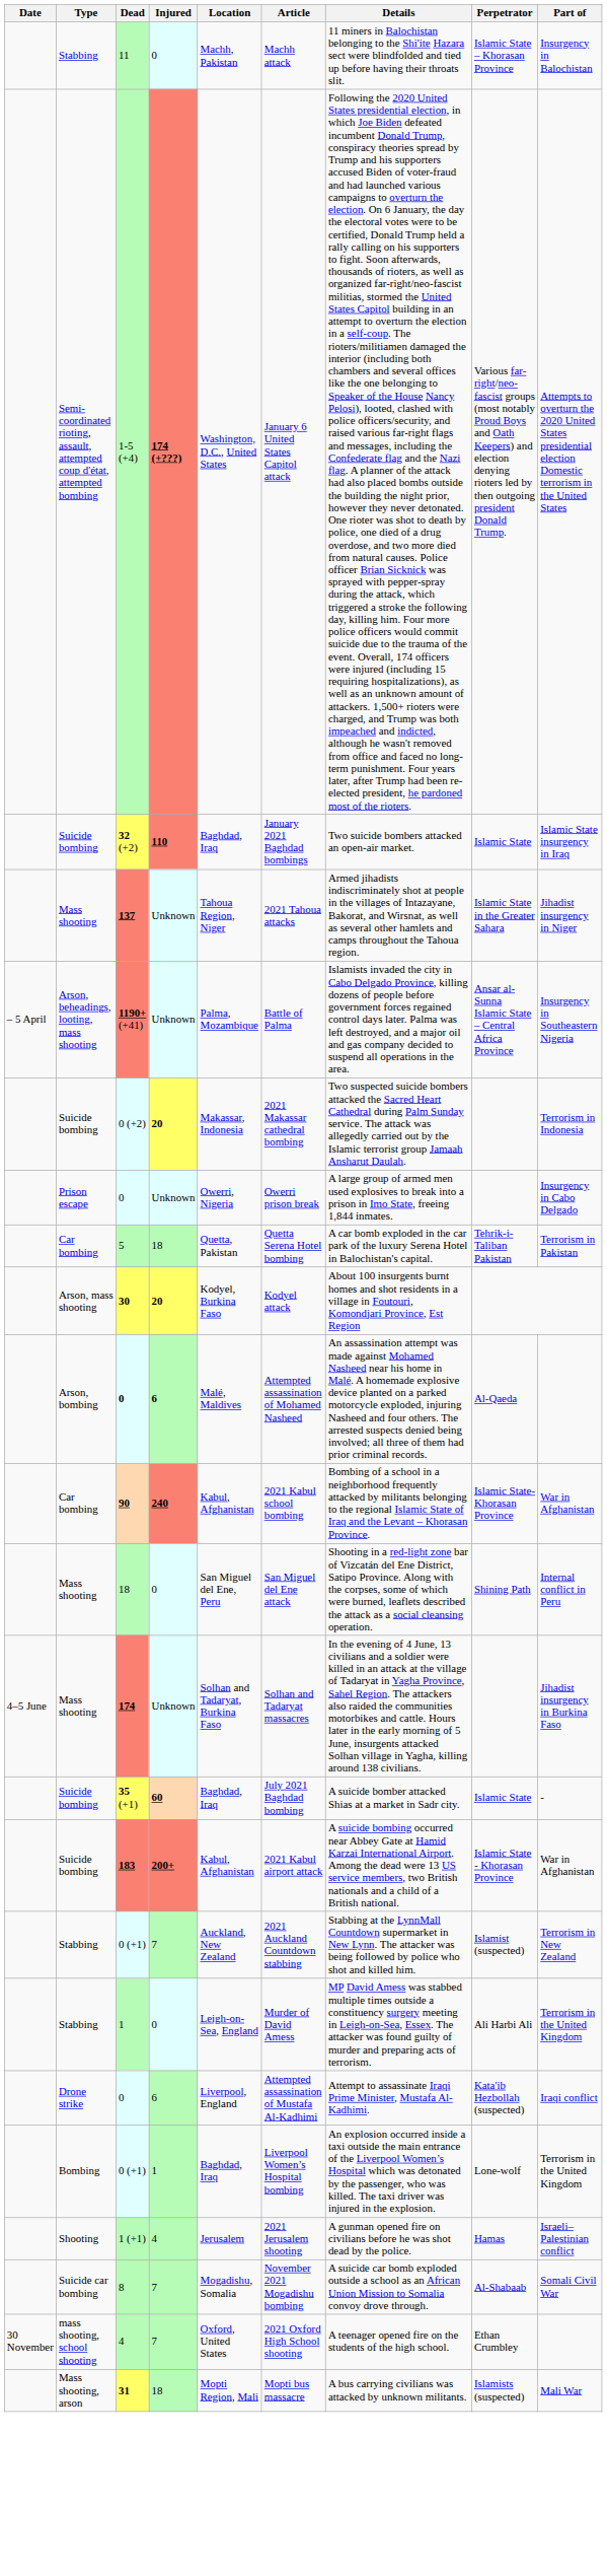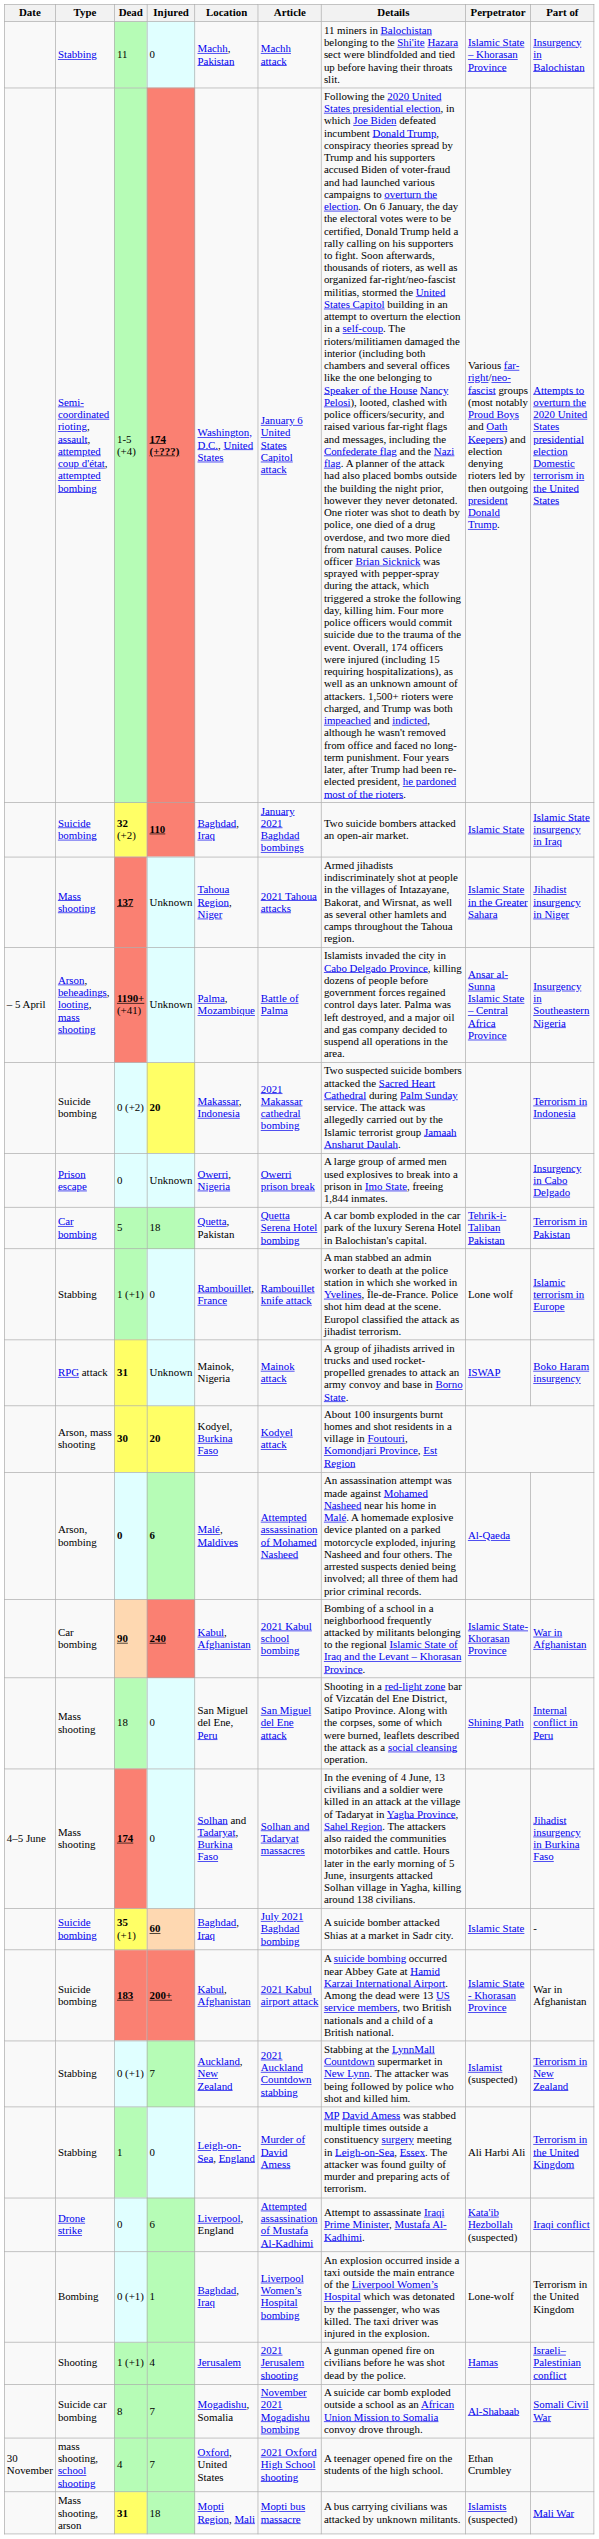 <table class="wikitable sortable" id="terrorIncidents2020">
 <tr>
 <th>Date</th>
 <th>Type</th>
 <th data-sort-type="number">Dead</th>
 <th data-sort-type="number">Injured</th>
 <th>Location</th>
 <th>Article</th>
 <th class="unsortable">Details</th>
 <th>Perpetrator</th>
 <th>Part of</th>
 </tr>
 <tr>
 <td></td>
 <td><a href='#'>Stabbing</a></td>
 <td style="background:#b6fcb6;text-align:left">11</td>
 <td style="background:#E0FFFF;text-align:left">0</td>
 <td><a href='#'>Machh</a>, <a href='#'>Pakistan</a></td>
 <td><a href='#'>Machh attack</a></td>
 <td>11 miners in <a href='#'>Balochistan</a> belonging to the <a href='#'>Shi'ite</a> <a href='#'>Hazara</a> sect were blindfolded and tied up before having their throats slit.</td>
 <td><a href='#'>Islamic State – Khorasan Province</a></td>
 <td><a href='#'>Insurgency in Balochistan</a></td>
 </tr>
 <tr>
 <td></td>
 <td><a href='#'>Semi-coordinated rioting</a>, <a href='#'>assault</a>, <a href='#'>attempted coup d'état</a>, <a href='#'>attempted bombing</a></td>
 <td style="background:#B6FCB6;text-align:left">1-5 (+4)</td>
 <td style="background:#FA8072;text-align:left"><u><strong>174 (+???)</strong></u></td>
 <td><a href='#'>Washington, D.C.</a>, <a href='#'>United States</a></td>
 <td><a href='#'>January 6 United States Capitol attack</a></td>
 <td>Following the <a href='#'>2020 United States presidential election</a>, in which <a href='#'>Joe Biden</a> defeated incumbent <a href='#'>Donald Trump</a>, conspiracy theories spread by Trump and his supporters accused Biden of voter-fraud and had launched various campaigns to <a href='#'>overturn the election</a>. On 6 January, the day the electoral votes were to be certified, Donald Trump held a rally calling on his supporters to fight. Soon afterwards, thousands of rioters, as well as organized far-right/neo-fascist militias, stormed the <a href='#'>United States Capitol</a> building in an attempt to overturn the election in a <a href='#'>self-coup</a>. The rioters/militiamen damaged the interior (including both chambers and several offices like the one belonging to <a href='#'>Speaker of the House</a> <a href='#'>Nancy Pelosi</a>), looted, clashed with police officers/security, and raised various far-right flags and messages, including the <a href='#'>Confederate flag</a> and the <a href='#'>Nazi flag</a>. A planner of the attack had also placed bombs outside the building the night prior, however they never detonated. One rioter was shot to death by police, one died of a drug overdose, and two more died from natural causes. Police officer <a href='#'>Brian Sicknick</a> was sprayed with pepper-spray during the attack, which triggered a stroke the following day, killing him. Four more police officers would commit suicide due to the trauma of the event. Overall, 174 officers were injured (including 15 requiring hospitalizations), as well as an unknown amount of attackers. 1,500+ rioters were charged, and Trump was both <a href='#'>impeached</a> and <a href='#'>indicted</a>, although he wasn't removed from office and faced no long-term punishment. Four years later, after Trump had been re-elected president, <a href='#'>he pardoned most of the rioters</a>.</td>
 <td>Various <a href='#'>far-right</a>/<a href='#'>neo-fascist</a> groups (most notably <a href='#'>Proud Boys</a> and <a href='#'>Oath Keepers</a>) and election denying rioters led by then outgoing <a href='#'>president</a> <a href='#'>Donald Trump</a>.</td>
 <td><a href='#'>Attempts to overturn the 2020 United States presidential election</a><br><a href='#'>Domestic terrorism in the United States</a></td>
 </tr>
 <tr>
 <td></td>
 <td><a href='#'>Suicide bombing</a></td>
 <td style="background:#FFFF66;text-align:left"><strong>32</strong> (+2)</td>
 <td style="background:#FA8072;text-align:left"><u><strong>110</strong></u></td>
 <td><a href='#'>Baghdad</a>, <a href='#'>Iraq</a></td>
 <td><a href='#'>January 2021 Baghdad bombings</a></td>
 <td>Two suicide bombers attacked an open-air market.</td>
 <td><a href='#'>Islamic State</a></td>
 <td><a href='#'>Islamic State insurgency in Iraq</a></td>
 </tr>
 <tr>
 <td></td>
 <td><a href='#'>Mass shooting</a></td>
 <td style="background:#FA8072;text-align:left"><u><strong>137</strong></u></td>
 <td style="background:#E0FFFF;text-align:left">Unknown</td>
 <td><a href='#'>Tahoua Region</a>, <a href='#'>Niger</a></td>
 <td><a href='#'>2021 Tahoua attacks</a></td>
 <td>Armed jihadists indiscriminately shot at people in the villages of Intazayane, Bakorat, and Wirsnat, as well as several other hamlets and camps throughout the Tahoua region.</td>
 <td><a href='#'>Islamic State in the Greater Sahara</a></td>
 <td><a href='#'>Jihadist insurgency in Niger</a></td>
 </tr>
 <tr>
 <td> – 5 April</td>
 <td><a href='#'>Arson</a>, <a href='#'>beheadings</a>, <a href='#'>looting</a>, <a href='#'>mass shooting</a></td>
 <td style="background:#FA8072;text-align:left"><u><strong>1190+</strong></u> (+41) </td>
 <td style="background:#E0FFFF;text-align:left">Unknown</td>
 <td><a href='#'>Palma</a>, <a href='#'>Mozambique</a></td>
 <td><a href='#'>Battle of Palma</a></td>
 <td>Islamists invaded the city in <a href='#'>Cabo Delgado Province</a>, killing dozens of people before government forces regained control days later. Palma was left destroyed, and a major oil and gas company decided to suspend all operations in the area.</td>
 <td><a href='#'>Ansar al-Sunna</a><br><a href='#'>Islamic State – Central Africa Province</a></td>
 <td><a href='#'>Insurgency in Southeastern Nigeria</a></td>
 </tr>
 <tr>
 <td></td>
 <td>Suicide bombing</td>
 <td style="background:#E0FFFF;text-align:left">0 (+2)</td>
 <td style="background:#FFFF66;text-align:left"><strong>20</strong></td>
 <td><a href='#'>Makassar</a>, <a href='#'>Indonesia</a></td>
 <td><a href='#'>2021 Makassar cathedral bombing</a></td>
 <td>Two suspected suicide bombers attacked the <a href='#'>Sacred Heart Cathedral</a> during <a href='#'>Palm Sunday</a> service. The attack was allegedly carried out by the Islamic terrorist group <a href='#'>Jamaah Ansharut Daulah</a>.</td>
 <td></td>
 <td><a href='#'>Terrorism in Indonesia</a></td>
 </tr>
 <tr>
 <td></td>
 <td><a href='#'>Prison escape</a></td>
 <td style="background:#E0FFFF;text-align:left">0</td>
 <td style="background:#E0FFFF;text-align:left">Unknown</td>
 <td><a href='#'>Owerri</a>, <a href='#'>Nigeria</a></td>
 <td><a href='#'>Owerri prison break</a></td>
 <td>A large group of armed men used explosives to break into a prison in <a href='#'>Imo State</a>, freeing 1,844 inmates.</td>
 <td></td>
 <td><a href='#'>Insurgency in Cabo Delgado</a></td>
 </tr>
 <tr>
 <td></td>
 <td><a href='#'>Car bombing</a></td>
 <td style="background:#B6FCB6;text-align:left">5</td>
 <td style="background:#b6fcb6;text-align:left">18</td>
 <td><a href='#'>Quetta</a>, Pakistan</td>
 <td><a href='#'>Quetta Serena Hotel bombing</a></td>
 <td>A car bomb exploded in the car park of the luxury Serena Hotel in Balochistan's capital.</td>
 <td><a href='#'>Tehrik-i-Taliban Pakistan</a></td>
 <td><a href='#'>Terrorism in Pakistan</a></td>
 </tr>
 <tr>
 <td></td>
+<td>Stabbing</td>
+<td style="background:#B6FCB6;text-align:left">1 (+1)</td>
+<td style="background:#E0FFFF;text-align:left">0</td>
+<td><a href='#'>Rambouillet</a>, <a href='#'>France</a></td>
+<td><a href='#'>Rambouillet knife attack</a></td>
+<td>A man stabbed an admin worker to death at the police station in which she worked in <a href='#'>Yvelines</a>, Île-de-France. Police shot him dead at the scene. Europol classified the attack as jihadist terrorism.</td>
+<td>Lone wolf</td>
+<td><a href='#'>Islamic terrorism in Europe</a></td>
+</tr>
+<tr>
+<td></td>
+<td><a href='#'>RPG</a> attack</td>
+<td style="background:#FFFF66;text-align:left"><strong>31</strong></td>
+<td style="background:#E0FFFF;text-align:left">Unknown</td>
+<td>Mainok, Nigeria</td>
+<td><a href='#'>Mainok attack</a></td>
+<td>A group of jihadists arrived in trucks and used rocket-propelled grenades to attack an army convoy and base in <a href='#'>Borno State</a>.</td>
+<td><a href='#'>ISWAP</a></td>
+<td><a href='#'>Boko Haram insurgency</a></td>
+</tr>
+<tr>
+<td></td>
 <td>Arson, mass shooting</td>
 <td style="background:#FFFF66;text-align:left"><strong>30</strong></td>
 <td style="background:#FFFF66;text-align:left"><strong>20</strong></td>
 <td>Kodyel, <a href='#'>Burkina Faso</a></td>
 <td><a href='#'>Kodyel attack</a></td>
 <td>About 100 insurgents burnt homes and shot residents in a village in <a href='#'>Foutouri</a>, <a href='#'>Komondjari Province</a>, <a href='#'>Est Region</a></td>
 </tr>
 <tr>
 <td></td>
 <td>Arson, bombing</td>
 <td style="background:#E0FFFF;text-align:left"><strong>0</strong></td>
 <td style="background:#B6FCB6;text-align:left"><strong>6</strong></td>
 <td><a href='#'>Malé</a>, <a href='#'>Maldives</a></td>
 <td><a href='#'>Attempted assassination of Mohamed Nasheed</a></td>
 <td>An assassination attempt was made against <a href='#'>Mohamed Nasheed</a> near his home in <a href='#'>Malé</a>. A homemade explosive device planted on a parked motorcycle exploded, injuring Nasheed and four others. The arrested suspects denied being involved; all three of them had prior criminal records.</td>
 <td><a href='#'>Al-Qaeda</a></td>
 <td></td>
 </tr>
 <tr>
 <td></td>
 <td>Car bombing</td>
 <td style="background:#FED8B1;text-align:left"><u><strong>90</strong></u></td>
 <td style="background:#FA8072;text-align:left"><u><strong>240</strong></u></td>
 <td><a href='#'>Kabul</a>, <a href='#'>Afghanistan</a></td>
 <td><a href='#'>2021 Kabul school bombing</a></td>
 <td>Bombing of a school in a neighborhood frequently attacked by militants belonging to the regional <a href='#'>Islamic State of Iraq and the Levant – Khorasan Province</a>.</td>
 <td><a href='#'>Islamic State-Khorasan Province</a></td>
 <td><a href='#'>War in Afghanistan</a></td>
 </tr>
 <tr>
 <td></td>
 <td>Mass shooting</td>
 <td style="background:#b6fcb6;text-align:left">18</td>
 <td style="background:#E0FFFF;text-align:left">0</td>
 <td>San Miguel del Ene, <a href='#'>Peru</a></td>
 <td><a href='#'>San Miguel del Ene attack</a></td>
 <td>Shooting in a <a href='#'>red-light zone</a> bar of Vizcatán del Ene District, Satipo Province. Along with the corpses, some of which were burned, leaflets described the attack as a <a href='#'>social cleansing</a> operation.</td>
 <td><a href='#'>Shining Path</a></td>
 <td><a href='#'>Internal conflict in Peru</a></td>
 </tr>
 <tr>
 <td>4–5 June</td>
 <td>Mass shooting</td>
 <td style="background:#FA8072;text-align:left"><u><strong>174</strong></u></td>
-<td style="background:#E0FFFF;text-align:left">Unknown</td>
+<td style="background:#E0FFFF;text-align:left">0</td>
 <td><a href='#'>Solhan</a> and <a href='#'>Tadaryat</a>, <a href='#'>Burkina Faso</a></td>
 <td><a href='#'>Solhan and Tadaryat massacres</a></td>
 <td>In the evening of 4 June, 13 civilians and a soldier were killed in an attack at the village of Tadaryat in <a href='#'>Yagha Province</a>, <a href='#'>Sahel Region</a>. The attackers also raided the communities motorbikes and cattle. Hours later in the early morning of 5 June, insurgents attacked Solhan village in Yagha, killing around 138 civilians.</td>
 <td></td>
 <td><a href='#'>Jihadist insurgency in Burkina Faso</a></td>
 </tr>
 <tr>
 <td></td>
 <td><a href='#'>Suicide bombing</a></td>
 <td style="background:#FFFF66;text-align:left"><strong>35</strong> (+1)</td>
 <td style="background:#FED8B1;text-align:left"><u><strong>60</strong></u></td>
 <td><a href='#'>Baghdad</a>, <a href='#'>Iraq</a></td>
 <td><a href='#'>July 2021 Baghdad bombing</a></td>
 <td>A suicide bomber attacked Shias at a market in Sadr city.</td>
 <td><a href='#'>Islamic State</a></td>
 <td>-</td>
 </tr>
 <tr>
 <td></td>
 <td>Suicide bombing</td>
 <td style="background:#FA8072;text-align:left"><u><strong>183</strong></u></td>
 <td style="background:#FA8072;text-align:left"><strong><u>200+</u></strong></td>
 <td><a href='#'>Kabul</a>, <a href='#'>Afghanistan</a></td>
 <td><a href='#'>2021 Kabul airport attack</a></td>
 <td>A <a href='#'>suicide bombing</a> occurred near Abbey Gate at <a href='#'>Hamid Karzai International Airport</a>. Among the dead were 13 <a href='#'>US service members</a>, two British nationals and a child of a British national.</td>
 <td><a href='#'>Islamic State - Khorasan Province</a></td>
 <td>War in Afghanistan</td>
 </tr>
 <tr>
 <td></td>
 <td>Stabbing</td>
 <td style="background:#E0FFFF;text-align:left">0 (+1)</td>
 <td style="background:#b6fcb6;text-align:left">7</td>
 <td><a href='#'>Auckland</a>, <a href='#'>New Zealand</a></td>
 <td><a href='#'>2021 Auckland Countdown stabbing</a></td>
 <td>Stabbing at the <a href='#'>LynnMall</a> <a href='#'>Countdown</a> supermarket in <a href='#'>New Lynn</a>. The attacker was being followed by police who shot and killed him.</td>
 <td><a href='#'>Islamist</a> (suspected)</td>
 <td><a href='#'>Terrorism in New Zealand</a></td>
 </tr>
 <tr>
 <td></td>
 <td>Stabbing</td>
 <td style="background:#b6fcb6;text-align:left">1</td>
 <td style="background:#E0FFFF;text-align:left">0</td>
 <td><a href='#'>Leigh-on-Sea</a>, <a href='#'>England</a></td>
 <td><a href='#'>Murder of David Amess</a></td>
 <td><a href='#'>MP</a> <a href='#'>David Amess</a> was stabbed multiple times outside a constituency <a href='#'>surgery</a> meeting in <a href='#'>Leigh-on-Sea</a>, <a href='#'>Essex</a>. The attacker was found guilty of murder and preparing acts of terrorism.</td>
 <td>Ali Harbi Ali</td>
 <td><a href='#'>Terrorism in the United Kingdom</a></td>
 </tr>
 <tr>
 <td></td>
 <td><a href='#'>Drone strike</a></td>
 <td style="background:#E0FFFF;text-align:left">0</td>
 <td style="background:#b6fcb6;text-align:left">6</td>
 <td><a href='#'>Liverpool</a>, England</td>
 <td><a href='#'>Attempted assassination of Mustafa Al-Kadhimi</a></td>
 <td>Attempt to assassinate <a href='#'>Iraqi Prime Minister</a>, <a href='#'>Mustafa Al-Kadhimi</a>.</td>
 <td><a href='#'>Kata'ib Hezbollah</a> (suspected)</td>
 <td><a href='#'>Iraqi conflict</a></td>
 </tr>
 <tr>
 <td></td>
 <td>Bombing</td>
 <td style="background:#E0FFFF;text-align:left">0 (+1)</td>
 <td style="background:#b6fcb6;text-align:left">1</td>
 <td><a href='#'>Baghdad</a>, <a href='#'>Iraq</a></td>
 <td><a href='#'>Liverpool Women’s Hospital bombing</a></td>
 <td>An explosion occurred inside a taxi outside the main entrance of the <a href='#'>Liverpool Women’s Hospital</a> which was detonated by the passenger, who was killed. The taxi driver was injured in the explosion.</td>
 <td>Lone-wolf</td>
 <td>Terrorism in the United Kingdom</td>
 </tr>
 <tr>
 <td></td>
 <td>Shooting</td>
 <td style="background:#b6fcb6;text-align:left">1 (+1)</td>
 <td style="background:#b6fcb6;text-align:left">4</td>
 <td><a href='#'>Jerusalem</a></td>
 <td><a href='#'>2021 Jerusalem shooting</a></td>
 <td>A gunman opened fire on civilians before he was shot dead by the police.</td>
 <td><a href='#'>Hamas</a></td>
 <td><a href='#'>Israeli–Palestinian conflict</a></td>
 </tr>
 <tr>
 <td></td>
 <td>Suicide car bombing</td>
 <td style="background:#b6fcb6;text-align:left">8</td>
 <td style="background:#b6fcb6;text-align:left">7</td>
 <td><a href='#'>Mogadishu</a>, Somalia</td>
 <td><a href='#'>November 2021 Mogadishu bombing</a></td>
 <td>A suicide car bomb exploded outside a school as an <a href='#'>African Union Mission to Somalia</a> convoy drove through.</td>
 <td><a href='#'>Al-Shabaab</a></td>
 <td><a href='#'>Somali Civil War</a></td>
 </tr>
 <tr>
 <td>30 November</td>
 <td>mass shooting, <a href='#'>school shooting</a></td>
 <td style="background:#b6fcb6;text-align:left">4</td>
 <td style="background:#b6fcb6;text-align:left">7</td>
 <td><a href='#'>Oxford</a>, United States</td>
 <td><a href='#'>2021 Oxford High School shooting</a></td>
 <td>A teenager opened fire on the students of the high school.</td>
 <td>Ethan Crumbley</td>
 <td></td>
 </tr>
 <tr>
 <td></td>
 <td>Mass shooting, arson</td>
 <td style="background:#FFFF66;text-align:left"><strong>31</strong></td>
 <td style="background:#b6fcb6;text-align:left">18</td>
 <td><a href='#'>Mopti Region</a>, <a href='#'>Mali</a></td>
 <td><a href='#'>Mopti bus massacre</a></td>
 <td>A bus carrying civilians was attacked by unknown militants.</td>
 <td><a href='#'>Islamists</a> (suspected)</td>
 <td><a href='#'>Mali War</a></td>
 </tr>
 </table>
